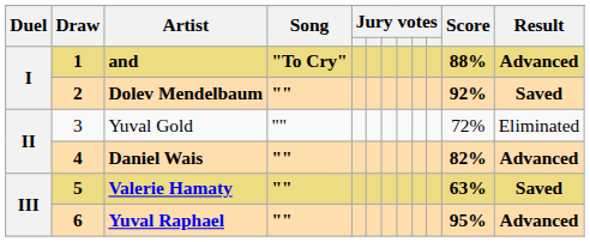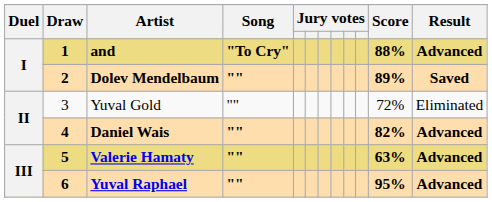 <table class="sortable wikitable" style="margin: 1em auto 1em auto; text-align:center; font-size:90%; line-height:18px;">
 <tr>
 </tr>
 <tr>
 <th rowspan="2" class="unsortable">Duel</th>
 <th rowspan="2">Draw</th>
 <th rowspan="2">Artist</th>
 <th rowspan="2">Song</th>
 <th colspan="6" class="unsortable">Jury votes</th>
 <th rowspan="2">Score</th>
 <th rowspan="2">Result</th>
 </tr>
 <tr>
 <th class="unsortable"></th>
 <th class="unsortable"></th>
 <th class="unsortable"></th>
 <th class="unsortable"></th>
 <th class="unsortable"></th>
 <th class="unsortable"></th>
 </tr>
 <tr style="font-weight:bold; background:#eedc82;">
 <th rowspan="2">I</th>
 <td>1</td>
 <td align="left"> and </td>
 <td align="left">"To Cry"</td>
 <td></td>
 <td></td>
 <td></td>
 <td></td>
 <td></td>
 <td></td>
 <td>88%</td>
 <td>Advanced</td>
 </tr>
 <tr style="font-weight:bold; background:navajowhite;">
 <td>2</td>
 <td align="left">Dolev Mendelbaum</td>
 <td align="left">""</td>
 <td></td>
 <td></td>
 <td></td>
 <td></td>
 <td></td>
 <td></td>
-<td>92%</td>
+<td>89%</td>
 <td>Saved</td>
 </tr>
 <tr>
 <th rowspan="2">II</th>
 <td>3</td>
 <td align="left">Yuval Gold</td>
 <td align="left">""</td>
 <td></td>
 <td></td>
 <td></td>
 <td></td>
 <td></td>
 <td></td>
 <td>72%</td>
 <td>Eliminated</td>
 </tr>
 <tr style="font-weight:bold; background:navajowhite;">
 <td>4</td>
 <td align="left">Daniel Wais</td>
 <td align="left">""</td>
 <td></td>
 <td></td>
 <td></td>
 <td></td>
 <td></td>
 <td></td>
 <td>82%</td>
 <td>Advanced</td>
 </tr>
 <tr style="font-weight:bold; background:#eedc82;">
 <th rowspan="2">III</th>
 <td>5</td>
 <td align="left"><a href='#'>Valerie Hamaty</a></td>
 <td align="left">""</td>
 <td></td>
 <td></td>
 <td></td>
 <td></td>
 <td></td>
 <td></td>
 <td>63%</td>
-<td>Saved</td>
+<td>Advanced</td>
 </tr>
 <tr style="font-weight:bold; background:navajowhite;">
 <td>6</td>
 <td align="left"><a href='#'>Yuval Raphael</a></td>
 <td align="left">""</td>
 <td></td>
 <td></td>
 <td></td>
 <td></td>
 <td></td>
 <td></td>
 <td>95%</td>
 <td>Advanced</td>
 </tr>
 </table>
